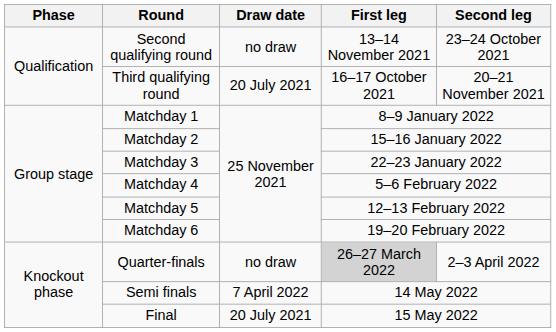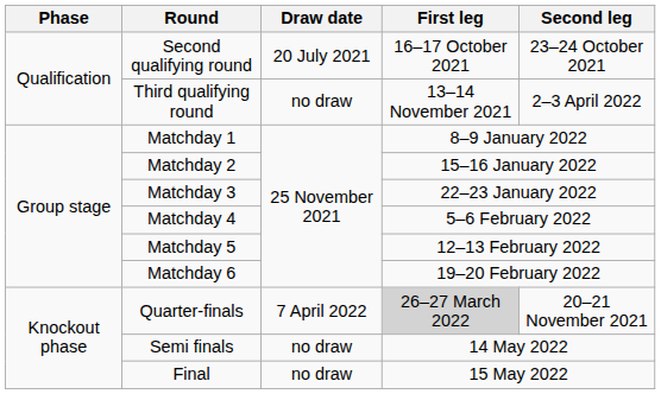 <table class="wikitable" style="text-align:center">
 <tr>
 <th>Phase</th>
 <th>Round</th>
 <th>Draw date</th>
 <th>First leg</th>
 <th>Second leg</th>
 </tr>
 <tr>
 <td rowspan=2>Qualification</td>
 <td>Second qualifying round</td>
-<td rowspan=1>no draw</td>
-<td>13–14 November 2021</td>
+<td>20 July 2021</td>
+<td>16–17 October 2021</td>
 <td>23–24 October 2021</td>
 </tr>
 <tr>
 <td>Third qualifying round</td>
-<td>20 July 2021</td>
-<td>16–17 October 2021</td>
-<td>20–21 November 2021</td>
+<td>no draw</td>
+<td>13–14 November 2021</td>
+<td>2–3 April 2022</td>
 </tr>
 <tr>
 <td rowspan=6>Group stage</td>
 <td>Matchday 1</td>
 <td rowspan=6>25 November 2021</td>
 <td colspan=2>8–9 January 2022</td>
 </tr>
 <tr>
 <td>Matchday 2</td>
 <td colspan=2>15–16 January 2022</td>
 </tr>
 <tr>
 <td>Matchday 3</td>
 <td colspan=2>22–23 January 2022</td>
 </tr>
 <tr>
 <td>Matchday 4</td>
 <td colspan=2>5–6 February 2022</td>
 </tr>
 <tr>
 <td>Matchday 5</td>
 <td colspan=2>12–13 February 2022</td>
 </tr>
 <tr>
 <td>Matchday 6</td>
 <td colspan=2>19–20 February 2022</td>
 </tr>
 <tr>
 <td rowspan=3>Knockout phase</td>
 <td>Quarter-finals</td>
-<td>no draw</td>
+<td rowspan=1>7 April 2022</td>
 <td style="background: lightgrey;">26–27 March 2022</td>
-<td>2–3 April 2022</td>
+<td>20–21 November 2021</td>
 </tr>
 <tr>
 <td>Semi finals</td>
-<td rowspan=1>7 April 2022</td>
+<td rowspan=1>no draw</td>
 <td colspan=2>14 May 2022</td>
 </tr>
 <tr>
 <td>Final</td>
-<td>20 July 2021</td>
+<td rowspan=1>no draw</td>
 <td colspan=2>15 May 2022</td>
 </tr>
 </table>
